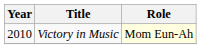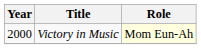 <table class="wikitable">
 <tr>
 <th>Year</th>
 <th>Title</th>
 <th>Role</th>
 </tr>
 <tr>
-<td>2010</td>
+<td>2000</td>
 <td><em>Victory in Music</em> </td>
 <td style="background: lightyellow;">Mom Eun-Ah</td>
 </tr>
 <tr>
 </tr>
 </table>
